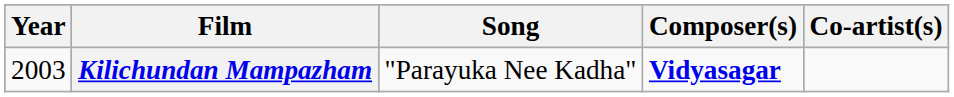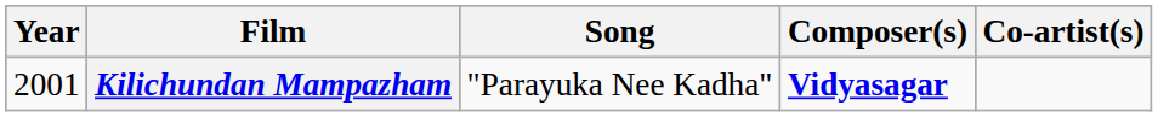 <table class="wikitable">
 <tr>
 <th>Year</th>
 <th>Film</th>
 <th>Song</th>
 <th>Composer(s)</th>
 <th>Co-artist(s)</th>
 </tr>
 <tr>
-<td>2003</td>
+<td>2001</td>
 <th><em><a href='#'>Kilichundan Mampazham</a></em></th>
 <td>"Parayuka Nee Kadha"</td>
 <td><strong><a href='#'>Vidyasagar</a></strong></td>
 <td></td>
 </tr>
 </table>
